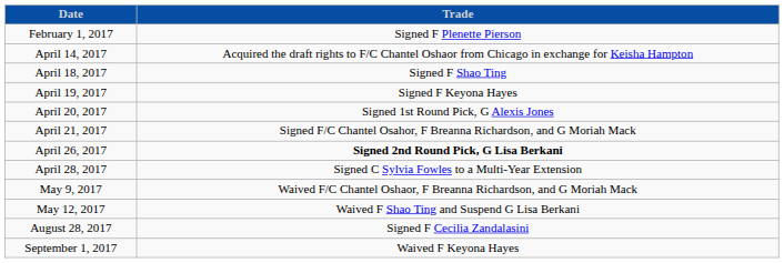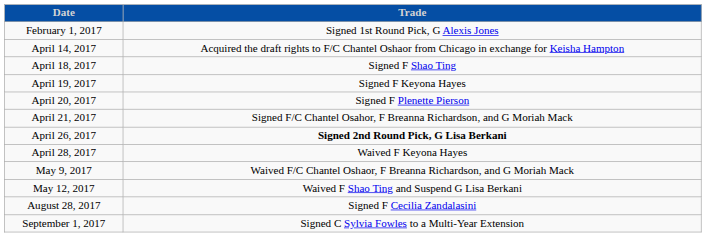 <table class="wikitable" style="width:80%; text-align: center">
 <tr>
 <th style="background:#054EA4;color:#D3D3D3; width=125">Date</th>
 <th style="background:#054EA4;color:#D3D3D3;" colspan="2">Trade</th>
 </tr>
 <tr>
 <td>February 1, 2017</td>
-<td>Signed F <a href='#'>Plenette Pierson</a></td>
+<td>Signed 1st Round Pick, G <a href='#'>Alexis Jones</a></td>
 </tr>
 <tr>
 <td>April 14, 2017</td>
 <td>Acquired the draft rights to F/C Chantel Oshaor from Chicago in exchange for <a href='#'>Keisha Hampton</a></td>
 </tr>
 <tr>
 <td>April 18, 2017</td>
 <td>Signed F <a href='#'>Shao Ting</a></td>
 </tr>
 <tr>
 <td>April 19, 2017</td>
 <td>Signed F Keyona Hayes </td>
 </tr>
 <tr>
 <td>April 20, 2017</td>
-<td>Signed 1st Round Pick, G <a href='#'>Alexis Jones</a></td>
+<td>Signed F <a href='#'>Plenette Pierson</a></td>
 </tr>
 <tr>
 <td>April 21, 2017</td>
 <td>Signed F/C Chantel Osahor, F Breanna Richardson, and G Moriah Mack </td>
 </tr>
 <tr>
 <td>April 26, 2017</td>
 <td><strong>Signed 2nd Round Pick, G Lisa Berkani </strong></td>
 </tr>
 <tr>
 <td>April 28, 2017</td>
-<td>Signed C <a href='#'>Sylvia Fowles</a> to a Multi-Year Extension </td>
+<td>Waived F Keyona Hayes </td>
 </tr>
 <tr>
 <td>May 9, 2017</td>
 <td>Waived F/C Chantel Oshaor, F Breanna Richardson, and G Moriah Mack </td>
 </tr>
 <tr>
 <td>May 12, 2017</td>
 <td>Waived F <a href='#'>Shao Ting</a> and Suspend G Lisa Berkani </td>
 </tr>
 <tr>
 <td>August 28, 2017</td>
 <td>Signed F <a href='#'>Cecilia Zandalasini</a></td>
 </tr>
 <tr>
 <td>September 1, 2017</td>
-<td>Waived F Keyona Hayes </td>
+<td>Signed C <a href='#'>Sylvia Fowles</a> to a Multi-Year Extension </td>
 </tr>
 </table>
